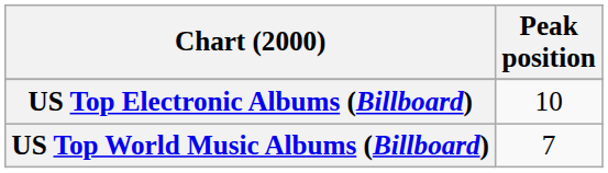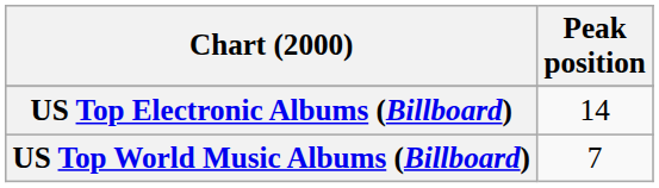 <table class="wikitable sortable plainrowheaders">
 <tr>
 <th scope="col">Chart (2000)</th>
 <th scope="col">Peak<br>position</th>
 </tr>
 <tr>
 </tr>
 <tr>
 <th scope="row">US <a href='#'>Top Electronic Albums</a> (<em><a href='#'>Billboard</a></em>)</th>
-<td style="text-align:center;">10</td>
+<td style="text-align:center;">14</td>
 </tr>
 <tr>
 <th scope="row">US <a href='#'>Top World Music Albums</a> (<em><a href='#'>Billboard</a></em>)</th>
 <td style="text-align:center;">7</td>
 </tr>
 </table>
